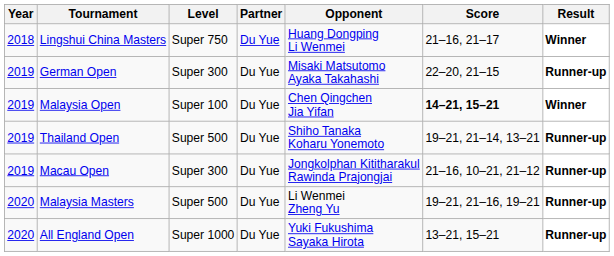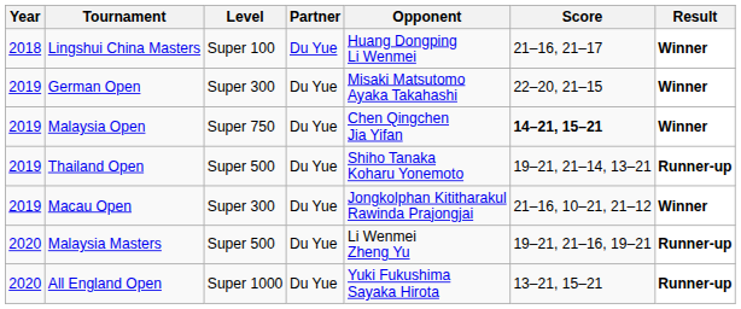 <table class="sortable wikitable" style="font-size: 90%;">
 <tr>
 <th>Year</th>
 <th>Tournament</th>
 <th>Level</th>
 <th>Partner</th>
 <th>Opponent</th>
 <th>Score</th>
 <th>Result</th>
 </tr>
 <tr>
 <td align="center"><a href='#'>2018</a></td>
 <td align="left"><a href='#'>Lingshui China Masters</a></td>
-<td align="left">Super 750</td>
+<td align="left">Super 100</td>
 <td align="left"> <a href='#'>Du Yue</a></td>
 <td align="left"> <a href='#'>Huang Dongping</a><br> <a href='#'>Li Wenmei</a></td>
 <td align="left">21–16, 21–17</td>
 <td style="text-align:left; background:white"> <strong>Winner</strong></td>
 </tr>
 <tr>
 <td align="center"><a href='#'>2019</a></td>
 <td align="left"><a href='#'>German Open</a></td>
 <td align="left">Super 300</td>
 <td align="left"> Du Yue</td>
 <td align="left"> <a href='#'>Misaki Matsutomo</a><br> <a href='#'>Ayaka Takahashi</a></td>
 <td align="left">22–20, 21–15</td>
-<td style="text-align:left; background:white"> <strong>Runner-up</strong></td>
+<td style="text-align:left; background:white"> <strong>Winner</strong></td>
 </tr>
 <tr>
 <td align="center"><a href='#'>2019</a></td>
 <td align="left"><a href='#'>Malaysia Open</a></td>
-<td align="left">Super 100</td>
+<td align="left">Super 750</td>
 <td align="left"> Du Yue</td>
 <td align="left"> <a href='#'>Chen Qingchen</a><br> <a href='#'>Jia Yifan</a></td>
 <td align="left"><strong>14–21, 15–21</strong></td>
 <td style="text-align:left; background:white"> <strong>Winner</strong></td>
 </tr>
 <tr>
 <td align="center"><a href='#'>2019</a></td>
 <td align="left"><a href='#'>Thailand Open</a></td>
 <td align="left">Super 500</td>
 <td align="left"> Du Yue</td>
 <td align="left"> <a href='#'>Shiho Tanaka</a><br> <a href='#'>Koharu Yonemoto</a></td>
 <td align="left">19–21, 21–14, 13–21</td>
 <td style="text-align:left; background:white"> <strong>Runner-up</strong></td>
 </tr>
 <tr>
 <td align="center"><a href='#'>2019</a></td>
 <td align="left"><a href='#'>Macau Open</a></td>
 <td align="left">Super 300</td>
 <td align="left"> Du Yue</td>
 <td align="left"> <a href='#'>Jongkolphan Kititharakul</a><br> <a href='#'>Rawinda Prajongjai</a></td>
 <td align="left">21–16, 10–21, 21–12</td>
-<td style="text-align:left; background:white"> <strong>Runner-up</strong></td>
+<td style="text-align:left; background:white"> <strong>Winner</strong></td>
 </tr>
 <tr>
 <td align="center"><a href='#'>2020</a></td>
 <td align="left"><a href='#'>Malaysia Masters</a></td>
 <td align="left">Super 500</td>
 <td align="left"> Du Yue</td>
 <td align="left"> Li Wenmei<br> <a href='#'>Zheng Yu</a></td>
 <td align="left">19–21, 21–16, 19–21</td>
 <td style="text-align:left; background:white"> <strong>Runner-up</strong></td>
 </tr>
 <tr>
 <td align="center"><a href='#'>2020</a></td>
 <td align="left"><a href='#'>All England Open</a></td>
 <td align="left">Super 1000</td>
 <td align="left"> Du Yue</td>
 <td align="left"> <a href='#'>Yuki Fukushima</a><br> <a href='#'>Sayaka Hirota</a></td>
 <td align="left">13–21, 15–21</td>
 <td style="text-align:left; background:white"> <strong>Runner-up</strong></td>
 </tr>
 </table>
